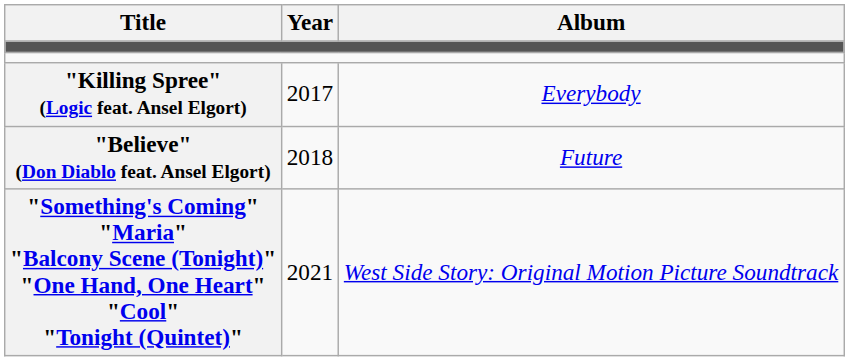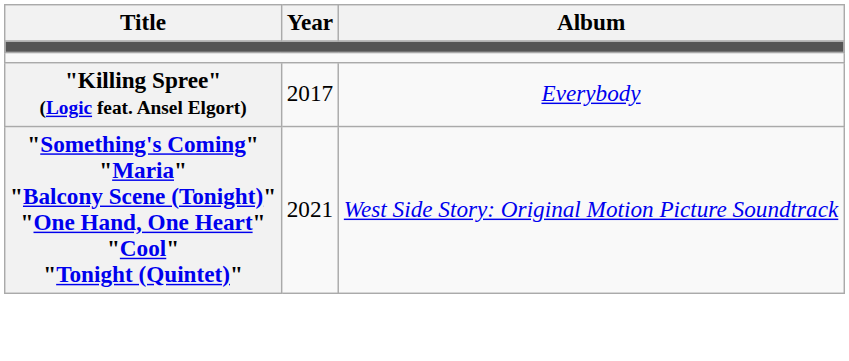 <table class="wikitable plainrowheaders" style="text-align:center;">
 <tr>
 <th scope="col">Title</th>
 <th scope="col">Year</th>
 <th scope="col">Album</th>
 </tr>
 <tr>
 <td colspan="3" style="background:#555;"></td>
 </tr>
 <tr>
 <td colspan="3"></td>
 </tr>
 <tr>
 <th scope="row">"Killing Spree" <br><small>(<a href='#'>Logic</a> feat. Ansel Elgort)</small></th>
 <td>2017</td>
 <td><em><a href='#'>Everybody</a></em></td>
 </tr>
 <tr>
-<th scope="row">"Believe" <br><small>(<a href='#'>Don Diablo</a> feat. Ansel Elgort)</small></th>
-<td>2018</td>
-<td><em><a href='#'>Future</a></em></td>
-</tr>
-<tr>
 <th scope="row">"<a href='#'>Something's Coming</a>"<br>"<a href='#'>Maria</a>"<br>"<a href='#'>Balcony Scene (Tonight)</a>"<br>"<a href='#'>One Hand, One Heart</a>"<br>"<a href='#'>Cool</a>"<br>"<a href='#'>Tonight (Quintet)</a>"</th>
 <td>2021</td>
 <td><em><a href='#'>West Side Story: Original Motion Picture Soundtrack</a></em></td>
 </tr>
 </table>
